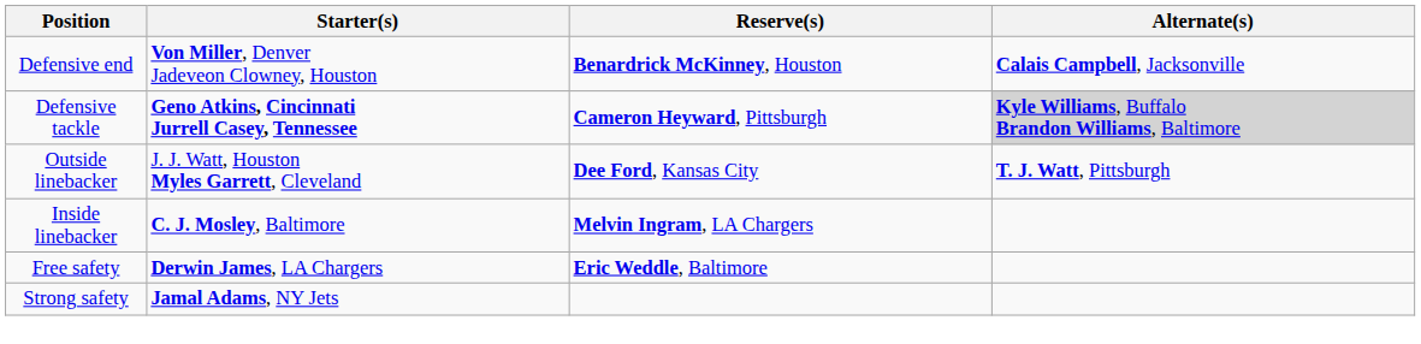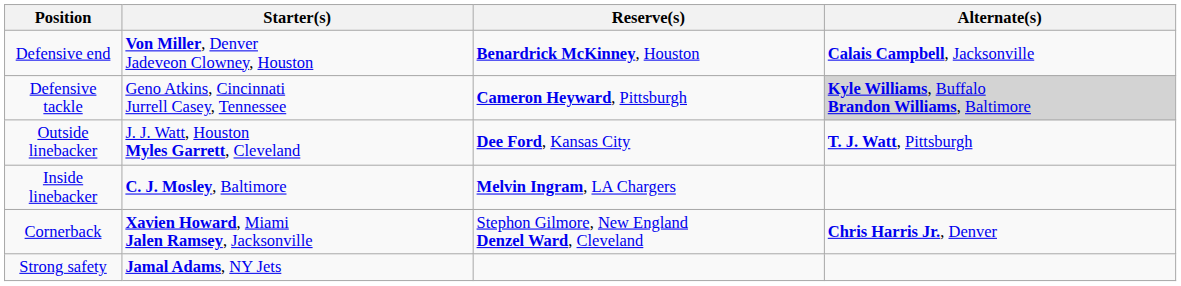 <table class="wikitable" style="width:90%;">
 <tr>
 <th style="width:10%;">Position</th>
 <th style="width:30%;">Starter(s)</th>
 <th style="width:30%;">Reserve(s)</th>
 <th style="width:30%;">Alternate(s)</th>
 </tr>
 <tr>
 <td align=center><a href='#'>Defensive end</a></td>
 <td> <strong><a href='#'>Von Miller</a></strong>, <a href='#'>Denver</a><br> <a href='#'>Jadeveon Clowney</a>, <a href='#'>Houston</a></td>
 <td> <strong><a href='#'>Benardrick McKinney</a></strong>, <a href='#'>Houston</a></td>
 <td> <strong><a href='#'>Calais Campbell</a></strong>, <a href='#'>Jacksonville</a></td>
 </tr>
 <tr>
 <td align=center><a href='#'>Defensive tackle</a></td>
-<td><strong> <a href='#'>Geno Atkins</a>, <a href='#'>Cincinnati</a><br> <a href='#'>Jurrell Casey</a>, <a href='#'>Tennessee</a></strong></td>
+<td> <a href='#'>Geno Atkins</a>, <a href='#'>Cincinnati</a><br> <a href='#'>Jurrell Casey</a>, <a href='#'>Tennessee</a></td>
 <td> <strong><a href='#'>Cameron Heyward</a></strong>, <a href='#'>Pittsburgh</a></td>
 <td style="background: lightgrey;"> <strong><a href='#'>Kyle Williams</a></strong>, <a href='#'>Buffalo</a><br>  <strong><a href='#'>Brandon Williams</a></strong>, <a href='#'>Baltimore</a></td>
 </tr>
 <tr>
 <td align=center><a href='#'>Outside linebacker</a></td>
 <td> <a href='#'>J. J. Watt</a>, <a href='#'>Houston</a><br> <strong><a href='#'>Myles Garrett</a></strong>, <a href='#'>Cleveland</a></td>
 <td> <strong><a href='#'>Dee Ford</a></strong>, <a href='#'>Kansas City</a></td>
 <td> <strong><a href='#'>T. J. Watt</a></strong>, <a href='#'>Pittsburgh</a></td>
 </tr>
 <tr>
 <td align=center><a href='#'>Inside linebacker</a></td>
 <td> <strong><a href='#'>C. J. Mosley</a></strong>, <a href='#'>Baltimore</a></td>
 <td> <strong><a href='#'>Melvin Ingram</a></strong>, <a href='#'>LA Chargers</a></td>
 <td></td>
 </tr>
 <tr>
-<td align=center><a href='#'>Free safety</a></td>
-<td> <strong><a href='#'>Derwin James</a></strong>, <a href='#'>LA Chargers</a></td>
-<td> <strong><a href='#'>Eric Weddle</a></strong>, <a href='#'>Baltimore</a></td>
-<td></td>
+<td align=center><a href='#'>Cornerback</a></td>
+<td> <strong><a href='#'>Xavien Howard</a></strong>, <a href='#'>Miami</a><br> <strong><a href='#'>Jalen Ramsey</a></strong>, <a href='#'>Jacksonville</a></td>
+<td> <a href='#'>Stephon Gilmore</a>, <a href='#'>New England</a><br> <strong><a href='#'>Denzel Ward</a></strong>, <a href='#'>Cleveland</a></td>
+<td> <strong><a href='#'>Chris Harris Jr.</a></strong>, <a href='#'>Denver</a></td>
 </tr>
 <tr>
 <td align=center><a href='#'>Strong safety</a></td>
 <td> <strong><a href='#'>Jamal Adams</a></strong>, <a href='#'>NY Jets</a></td>
 <td></td>
 <td></td>
 </tr>
 </table>
